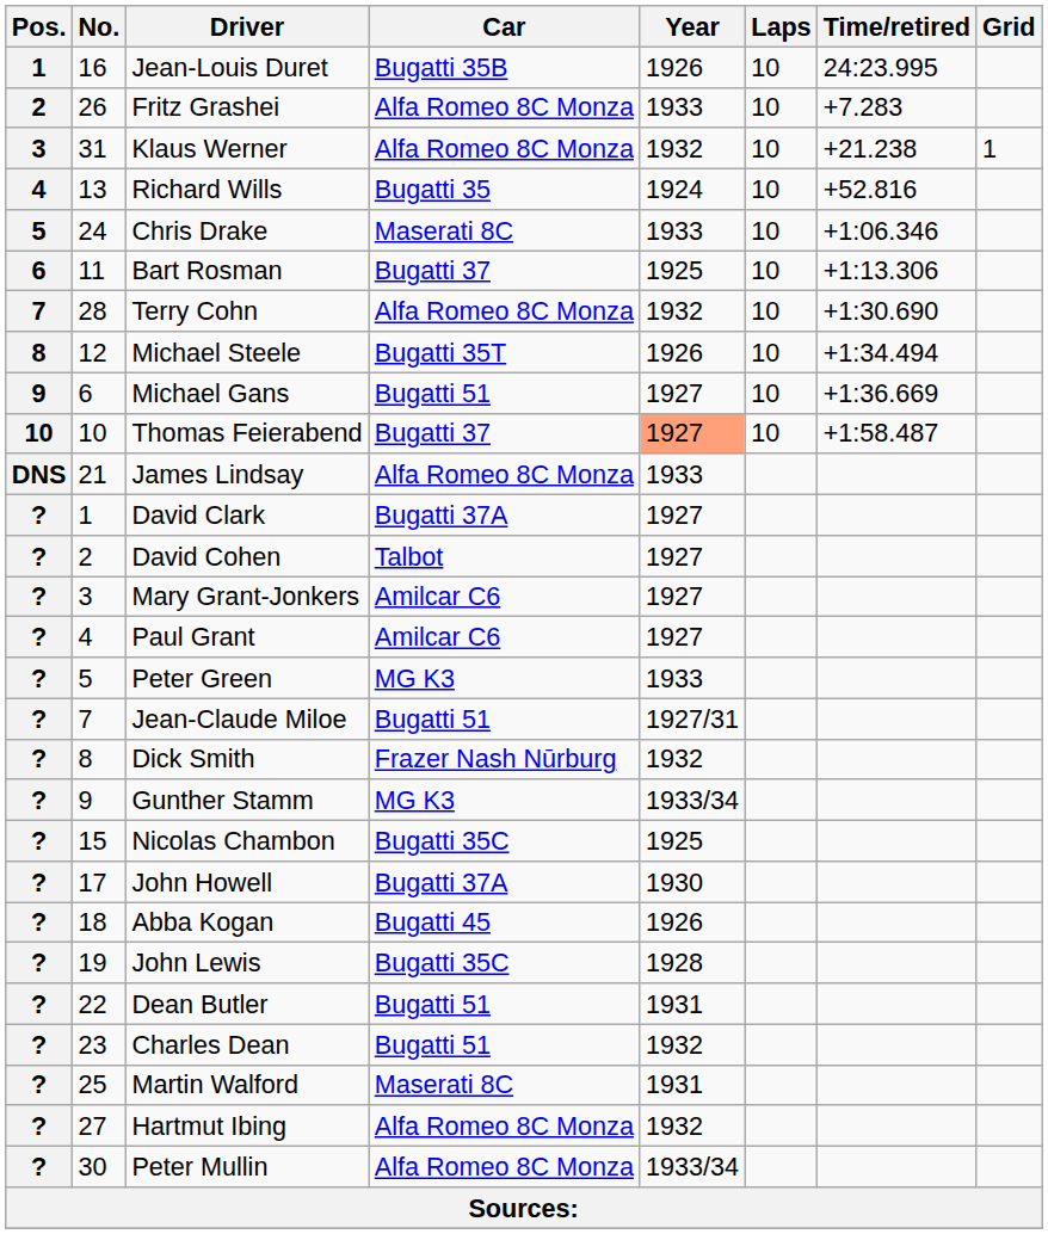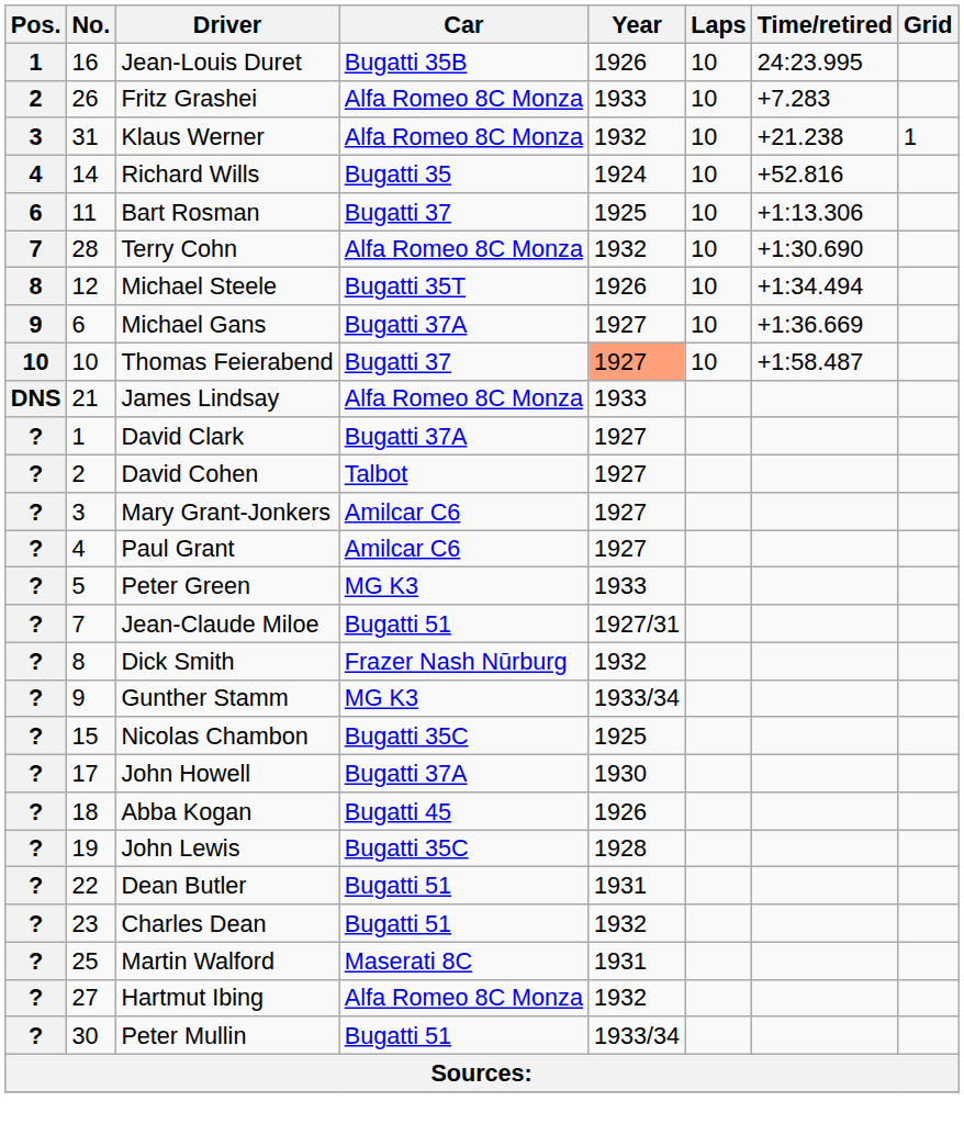 <table class="wikitable" style="font-size:90%">
 <tr>
 <th>Pos.</th>
 <th>No.</th>
 <th>Driver</th>
 <th>Car</th>
 <th>Year</th>
 <th>Laps</th>
 <th>Time/retired</th>
 <th>Grid</th>
 </tr>
 <tr>
 <th>1</th>
 <td>16</td>
 <td> Jean-Louis Duret</td>
 <td><a href='#'>Bugatti 35B</a></td>
 <td>1926</td>
 <td>10</td>
 <td>24:23.995</td>
 <td></td>
 </tr>
 <tr>
 <th>2</th>
 <td>26</td>
 <td> Fritz Grashei</td>
 <td><a href='#'>Alfa Romeo 8C Monza</a></td>
 <td>1933</td>
 <td>10</td>
 <td>+7.283</td>
 <td></td>
 </tr>
 <tr>
 <th>3</th>
 <td>31</td>
 <td> Klaus Werner</td>
 <td><a href='#'>Alfa Romeo 8C Monza</a></td>
 <td>1932</td>
 <td>10</td>
 <td>+21.238</td>
 <td>1</td>
 </tr>
 <tr>
 <th>4</th>
-<td>13</td>
+<td>14</td>
 <td> Richard Wills</td>
 <td><a href='#'>Bugatti 35</a></td>
 <td>1924</td>
 <td>10</td>
 <td>+52.816</td>
-<td></td>
-</tr>
-<tr>
-<th>5</th>
-<td>24</td>
-<td> Chris Drake</td>
-<td><a href='#'>Maserati 8C</a></td>
-<td>1933</td>
-<td>10</td>
-<td>+1:06.346</td>
 <td></td>
 </tr>
 <tr>
 <th>6</th>
 <td>11</td>
 <td> Bart Rosman</td>
 <td><a href='#'>Bugatti 37</a></td>
 <td>1925</td>
 <td>10</td>
 <td>+1:13.306</td>
 <td></td>
 </tr>
 <tr>
 <th>7</th>
 <td>28</td>
 <td> Terry Cohn</td>
 <td><a href='#'>Alfa Romeo 8C Monza</a></td>
 <td>1932</td>
 <td>10</td>
 <td>+1:30.690</td>
 <td></td>
 </tr>
 <tr>
 <th>8</th>
 <td>12</td>
 <td> Michael Steele</td>
 <td><a href='#'>Bugatti 35T</a></td>
 <td>1926</td>
 <td>10</td>
 <td>+1:34.494</td>
 <td></td>
 </tr>
 <tr>
 <th>9</th>
 <td>6</td>
 <td> Michael Gans</td>
-<td><a href='#'>Bugatti 51</a></td>
+<td><a href='#'>Bugatti 37A</a></td>
 <td>1927</td>
 <td>10</td>
 <td>+1:36.669</td>
 <td></td>
 </tr>
 <tr>
 <th>10</th>
 <td>10</td>
 <td> Thomas Feierabend</td>
 <td><a href='#'>Bugatti 37</a></td>
 <td style="background: lightsalmon;">1927</td>
 <td>10</td>
 <td>+1:58.487</td>
 <td></td>
 </tr>
 <tr>
 <th>DNS</th>
 <td>21</td>
 <td> James Lindsay</td>
 <td><a href='#'>Alfa Romeo 8C Monza</a></td>
 <td>1933</td>
 <td></td>
 <td></td>
 <td></td>
 </tr>
 <tr>
 <th>?</th>
 <td>1</td>
 <td> David Clark</td>
 <td><a href='#'>Bugatti 37A</a></td>
 <td>1927</td>
 <td></td>
 <td></td>
 <td></td>
 </tr>
 <tr>
 <th>?</th>
 <td>2</td>
 <td> David Cohen</td>
 <td><a href='#'>Talbot</a></td>
 <td>1927</td>
 <td></td>
 <td></td>
 <td></td>
 </tr>
 <tr>
 <th>?</th>
 <td>3</td>
 <td> Mary Grant-Jonkers</td>
 <td><a href='#'>Amilcar C6</a></td>
 <td>1927</td>
 <td></td>
 <td></td>
 <td></td>
 </tr>
 <tr>
 <th>?</th>
 <td>4</td>
 <td> Paul Grant</td>
 <td><a href='#'>Amilcar C6</a></td>
 <td>1927</td>
 <td></td>
 <td></td>
 <td></td>
 </tr>
 <tr>
 <th>?</th>
 <td>5</td>
 <td> Peter Green</td>
 <td><a href='#'>MG K3</a></td>
 <td>1933</td>
 <td></td>
 <td></td>
 <td></td>
 </tr>
 <tr>
 <th>?</th>
 <td>7</td>
 <td> Jean-Claude Miloe</td>
 <td><a href='#'>Bugatti 51</a></td>
 <td>1927/31</td>
 <td></td>
 <td></td>
 <td></td>
 </tr>
 <tr>
 <th>?</th>
 <td>8</td>
 <td> Dick Smith</td>
 <td><a href='#'>Frazer Nash Nūrburg</a></td>
 <td>1932</td>
 <td></td>
 <td></td>
 <td></td>
 </tr>
 <tr>
 <th>?</th>
 <td>9</td>
 <td> Gunther Stamm</td>
 <td><a href='#'>MG K3</a></td>
 <td>1933/34</td>
 <td></td>
 <td></td>
 <td></td>
 </tr>
 <tr>
 <th>?</th>
 <td>15</td>
 <td> Nicolas Chambon</td>
 <td><a href='#'>Bugatti 35C</a></td>
 <td>1925</td>
 <td></td>
 <td></td>
 <td></td>
 </tr>
 <tr>
 <th>?</th>
 <td>17</td>
 <td> John Howell</td>
 <td><a href='#'>Bugatti 37A</a></td>
 <td>1930</td>
 <td></td>
 <td></td>
 <td></td>
 </tr>
 <tr>
 <th>?</th>
 <td>18</td>
 <td> Abba Kogan</td>
 <td><a href='#'>Bugatti 45</a></td>
 <td>1926</td>
 <td></td>
 <td></td>
 <td></td>
 </tr>
 <tr>
 <th>?</th>
 <td>19</td>
 <td> John Lewis</td>
 <td><a href='#'>Bugatti 35C</a></td>
 <td>1928</td>
 <td></td>
 <td></td>
 <td></td>
 </tr>
 <tr>
 <th>?</th>
 <td>22</td>
 <td> Dean Butler</td>
 <td><a href='#'>Bugatti 51</a></td>
 <td>1931</td>
 <td></td>
 <td></td>
 <td></td>
 </tr>
 <tr>
 <th>?</th>
 <td>23</td>
 <td> Charles Dean</td>
 <td><a href='#'>Bugatti 51</a></td>
 <td>1932</td>
 <td></td>
 <td></td>
 <td></td>
 </tr>
 <tr>
 <th>?</th>
 <td>25</td>
 <td> Martin Walford</td>
 <td><a href='#'>Maserati 8C</a></td>
 <td>1931</td>
 <td></td>
 <td></td>
 <td></td>
 </tr>
 <tr>
 <th>?</th>
 <td>27</td>
 <td> Hartmut Ibing</td>
 <td><a href='#'>Alfa Romeo 8C Monza</a></td>
 <td>1932</td>
 <td></td>
 <td></td>
 <td></td>
 </tr>
 <tr>
 <th>?</th>
 <td>30</td>
 <td> Peter Mullin</td>
-<td><a href='#'>Alfa Romeo 8C Monza</a></td>
+<td><a href='#'>Bugatti 51</a></td>
 <td>1933/34</td>
 <td></td>
 <td></td>
 <td></td>
 </tr>
 <tr style="background-color:#E5E4E2" align="center">
 <th colspan=8>Sources:</th>
 </tr>
 <tr>
 </tr>
 </table>
